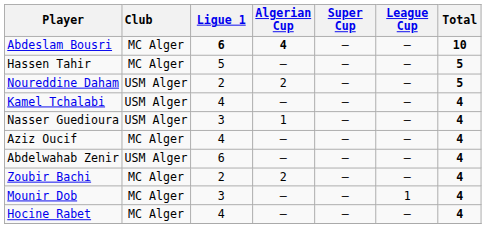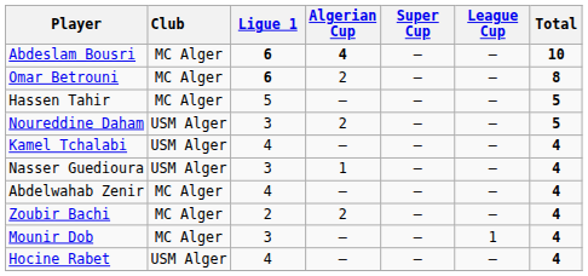 <table class="wikitable plainrowheaders sortable" style="text-align:center;font-size:95%">
 <tr>
 <th>Player</th>
 <th style="text-align:left;" style="width:100px;">Club</th>
 <th width=60><a href='#'>Ligue 1</a></th>
 <th width=60><a href='#'>Algerian Cup</a></th>
 <th width=60><a href='#'>Super Cup</a></th>
 <th width=60><a href='#'>League Cup</a></th>
 <th width=40>Total</th>
 </tr>
 <tr>
 <td style="text-align:left;"> <a href='#'>Abdeslam Bousri</a></td>
 <td>MC Alger</td>
 <td><strong>6</strong></td>
 <td><strong>4</strong></td>
 <td>—</td>
 <td>—</td>
 <td><strong>10</strong></td>
 </tr>
 <tr>
+<td style="text-align:left;"> <a href='#'>Omar Betrouni</a></td>
+<td>MC Alger</td>
+<td><strong>6</strong></td>
+<td>2</td>
+<td>—</td>
+<td>—</td>
+<td><strong>8</strong></td>
+</tr>
+<tr>
 <td style="text-align:left;"> Hassen Tahir</td>
 <td>MC Alger</td>
 <td>5</td>
 <td>—</td>
 <td>—</td>
 <td>—</td>
 <td><strong>5</strong></td>
 </tr>
 <tr>
 <td style="text-align:left;"> <a href='#'>Noureddine Daham</a></td>
 <td>USM Alger</td>
-<td>2</td>
+<td>3</td>
 <td>2</td>
 <td>—</td>
 <td>—</td>
 <td><strong>5</strong></td>
 </tr>
 <tr>
 <td style="text-align:left;"> <a href='#'>Kamel Tchalabi</a></td>
 <td>USM Alger</td>
 <td>4</td>
 <td>—</td>
 <td>—</td>
 <td>—</td>
 <td><strong>4</strong></td>
 </tr>
 <tr>
 <td style="text-align:left;"> Nasser Guedioura</td>
 <td>USM Alger</td>
 <td>3</td>
 <td>1</td>
 <td>—</td>
 <td>—</td>
 <td><strong>4</strong></td>
 </tr>
 <tr>
-<td style="text-align:left;"> Aziz Oucif</td>
+<td style="text-align:left;"> Abdelwahab Zenir</td>
 <td>MC Alger</td>
 <td>4</td>
-<td>—</td>
-<td>—</td>
-<td>—</td>
-<td><strong>4</strong></td>
-</tr>
-<tr>
-<td style="text-align:left;"> Abdelwahab Zenir</td>
-<td>USM Alger</td>
-<td>6</td>
 <td>—</td>
 <td>—</td>
 <td>—</td>
 <td><strong>4</strong></td>
 </tr>
 <tr>
 <td style="text-align:left;"> <a href='#'>Zoubir Bachi</a></td>
 <td>MC Alger</td>
 <td>2</td>
 <td>2</td>
 <td>—</td>
 <td>—</td>
 <td><strong>4</strong></td>
 </tr>
 <tr>
 <td style="text-align:left;"> <a href='#'>Mounir Dob</a></td>
 <td>MC Alger</td>
 <td>3</td>
 <td>—</td>
 <td>—</td>
 <td>1</td>
 <td><strong>4</strong></td>
 </tr>
 <tr>
 <td style="text-align:left;"> <a href='#'>Hocine Rabet</a></td>
-<td>MC Alger</td>
+<td>USM Alger</td>
 <td>4</td>
 <td>—</td>
 <td>—</td>
 <td>—</td>
 <td><strong>4</strong></td>
 </tr>
 <tr>
 </tr>
 </table>
